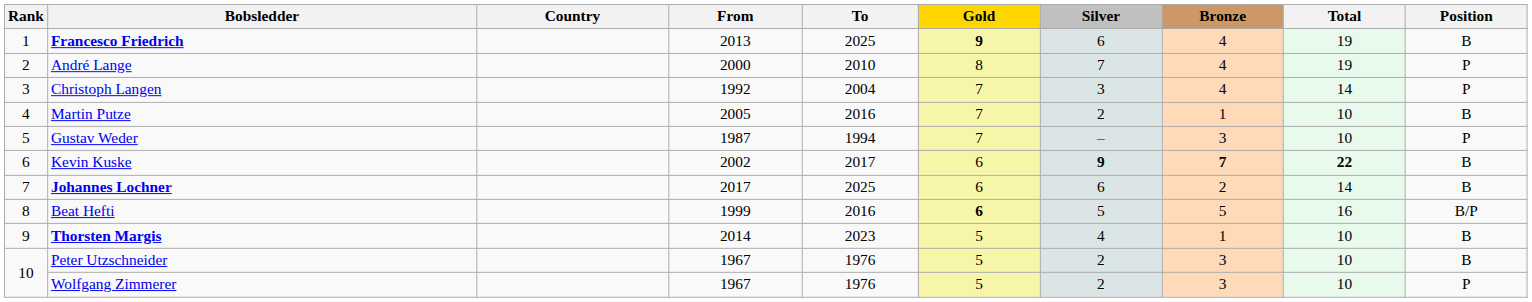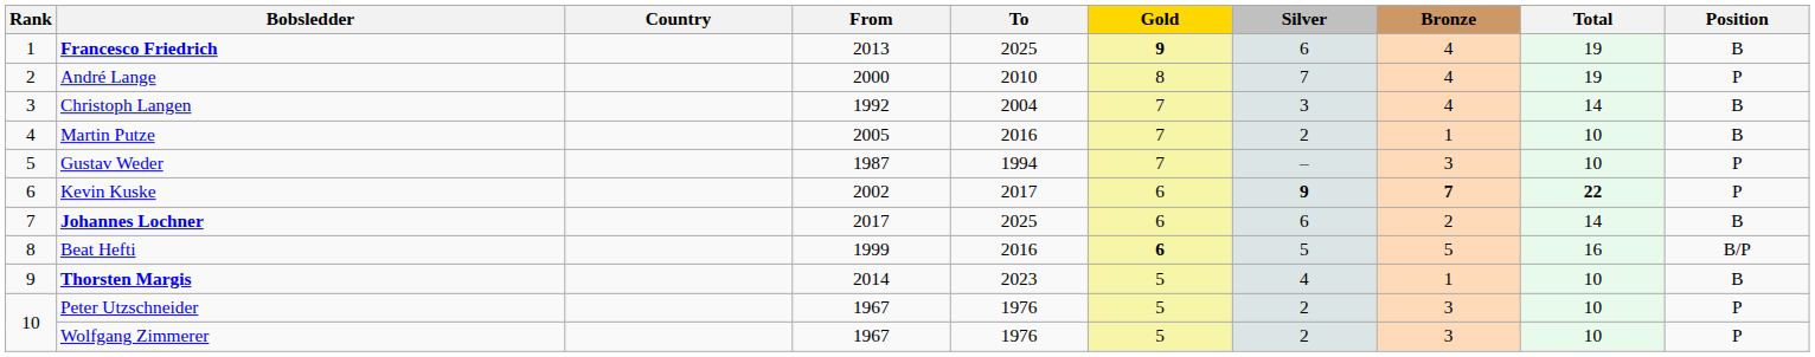 <table class="wikitable plainrowheaders" width=80% style="text-align:center;">
 <tr style="background-color:#EDEDED;">
 <th class="hintergrundfarbe6" style="width:1em">Rank</th>
 <th class="hintergrundfarbe6">Bobsledder</th>
 <th class="hintergrundfarbe6">Country</th>
 <th class="hintergrundfarbe6">From</th>
 <th class="hintergrundfarbe6">To</th>
 <th style="background:    gold; width:8%">Gold</th>
 <th style="background:  silver; width:8%">Silver</th>
 <th style="background: #CC9966; width:8%">Bronze</th>
 <th class="hintergrundfarbe6" style="width:8%">Total</th>
 <th class="hintergrundfarbe6" style="width:8%">Position</th>
 </tr>
 <tr>
 <td>1</td>
 <td align="left"><strong><a href='#'>Francesco Friedrich</a></strong></td>
 <td align="left"></td>
 <td>2013</td>
 <td>2025</td>
 <td bgcolor="#F7F6A8"><strong>9</strong></td>
 <td bgcolor="#DCE5E5">6</td>
 <td bgcolor="#FFDAB9">4</td>
 <td bgcolor="#E7FAEC">19</td>
 <td>B</td>
 </tr>
 <tr align="center">
 <td>2</td>
 <td align="left"><a href='#'>André Lange</a></td>
 <td align="left"></td>
 <td>2000</td>
 <td>2010</td>
 <td bgcolor="#F7F6A8">8</td>
 <td bgcolor="#DCE5E5">7</td>
 <td bgcolor="#FFDAB9">4</td>
 <td bgcolor="#E7FAEC">19</td>
 <td>P</td>
 </tr>
 <tr align="center">
 <td>3</td>
 <td align="left"><a href='#'>Christoph Langen</a></td>
 <td align="left"></td>
 <td>1992</td>
 <td>2004</td>
 <td bgcolor="#F7F6A8">7</td>
 <td bgcolor="#DCE5E5">3</td>
 <td bgcolor="#FFDAB9">4</td>
 <td bgcolor="#E7FAEC">14</td>
-<td>P</td>
+<td>B</td>
 </tr>
 <tr align="center">
 <td>4</td>
 <td align="left"><a href='#'>Martin Putze</a></td>
 <td align="left"></td>
 <td>2005</td>
 <td>2016</td>
 <td bgcolor="#F7F6A8">7</td>
 <td bgcolor="#DCE5E5">2</td>
 <td bgcolor="#FFDAB9">1</td>
 <td bgcolor="#E7FAEC">10</td>
 <td>B</td>
 </tr>
 <tr align="center">
 <td>5</td>
 <td align="left"><a href='#'>Gustav Weder</a></td>
 <td align="left"></td>
 <td>1987</td>
 <td>1994</td>
 <td bgcolor="#F7F6A8">7</td>
 <td bgcolor="#DCE5E5">–</td>
 <td bgcolor="#FFDAB9">3</td>
 <td bgcolor="#E7FAEC">10</td>
 <td>P</td>
 </tr>
 <tr align="center">
 <td>6</td>
 <td align="left"><a href='#'>Kevin Kuske</a></td>
 <td align="left"></td>
 <td>2002</td>
 <td>2017</td>
 <td bgcolor="#F7F6A8">6</td>
 <td bgcolor="#DCE5E5"><strong>9</strong></td>
 <td bgcolor="#FFDAB9"><strong>7</strong></td>
 <td bgcolor="#E7FAEC"><strong>22</strong></td>
-<td>B</td>
+<td>P</td>
 </tr>
 <tr align="center">
 <td>7</td>
 <td align="left"><strong><a href='#'>Johannes Lochner</a></strong></td>
 <td align="left"></td>
 <td>2017</td>
 <td>2025</td>
 <td bgcolor="#F7F6A8">6</td>
 <td bgcolor="#DCE5E5">6</td>
 <td bgcolor="#FFDAB9">2</td>
 <td bgcolor="#E7FAEC">14</td>
 <td>B</td>
 </tr>
 <tr align="center">
 <td>8</td>
 <td align="left"><a href='#'>Beat Hefti</a></td>
 <td align="left"></td>
 <td>1999</td>
 <td>2016</td>
 <td bgcolor="#F7F6A8"><strong>6</strong></td>
 <td bgcolor="#DCE5E5">5</td>
 <td bgcolor="#FFDAB9">5</td>
 <td bgcolor="#E7FAEC">16</td>
 <td>B/P</td>
 </tr>
 <tr align="center">
 <td>9</td>
 <td align="left"><strong><a href='#'>Thorsten Margis</a></strong></td>
 <td align="left"></td>
 <td>2014</td>
 <td>2023</td>
 <td bgcolor="#F7F6A8">5</td>
 <td bgcolor="#DCE5E5">4</td>
 <td bgcolor="#FFDAB9">1</td>
 <td bgcolor="#E7FAEC">10</td>
 <td>B</td>
 </tr>
 <tr align="center">
 <td rowspan="2">10</td>
 <td align="left"><a href='#'>Peter Utzschneider</a></td>
 <td align="left"></td>
 <td>1967</td>
 <td>1976</td>
 <td bgcolor="#F7F6A8">5</td>
 <td bgcolor="#DCE5E5">2</td>
 <td bgcolor="#FFDAB9">3</td>
 <td bgcolor="#E7FAEC">10</td>
-<td>B</td>
+<td>P</td>
 </tr>
 <tr align="center">
 <td align="left"><a href='#'>Wolfgang Zimmerer</a></td>
 <td align="left"></td>
 <td>1967</td>
 <td>1976</td>
 <td bgcolor="#F7F6A8">5</td>
 <td bgcolor="#DCE5E5">2</td>
 <td bgcolor="#FFDAB9">3</td>
 <td bgcolor="#E7FAEC">10</td>
 <td>P</td>
 </tr>
 </table>
